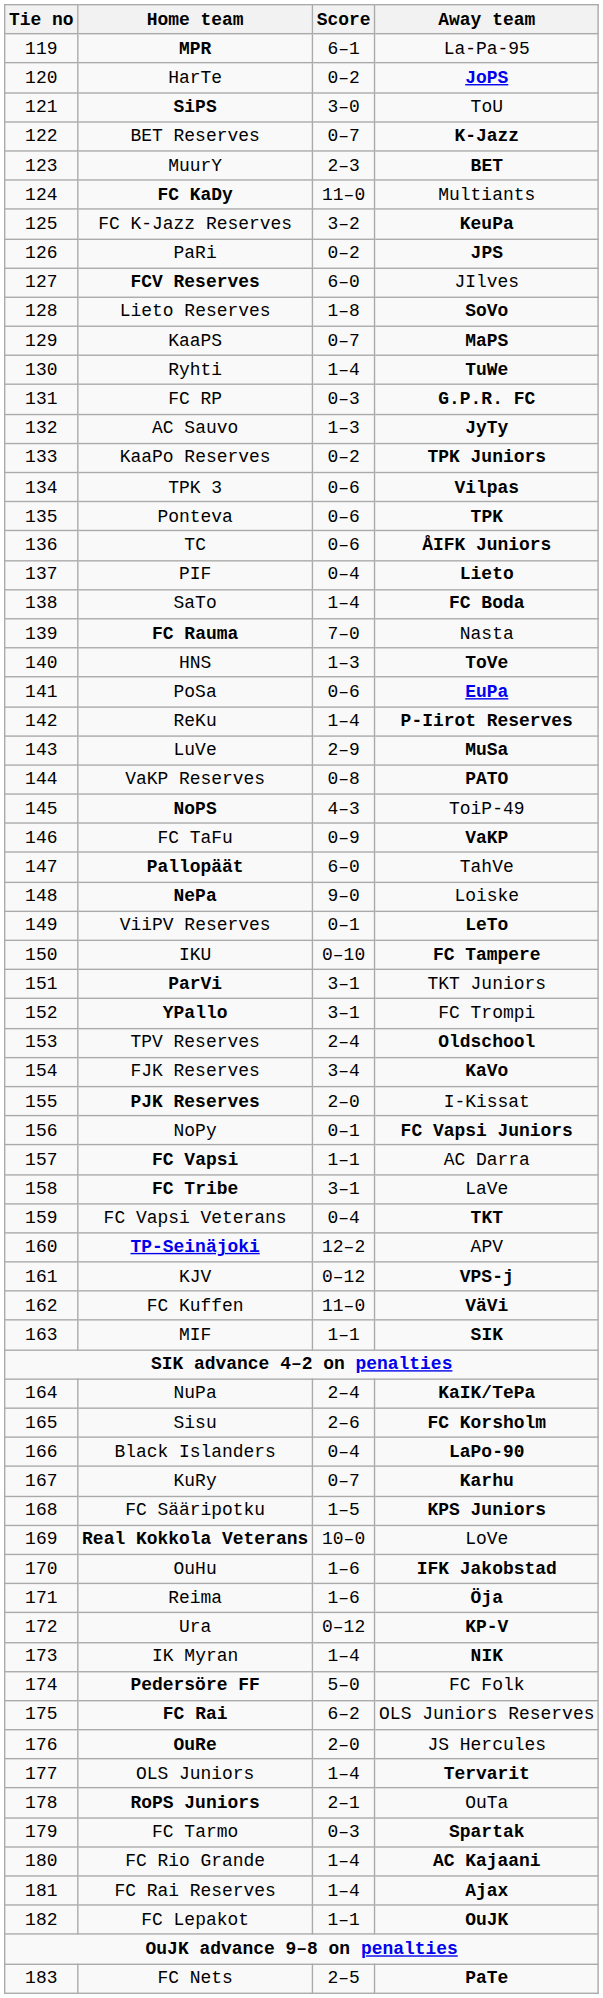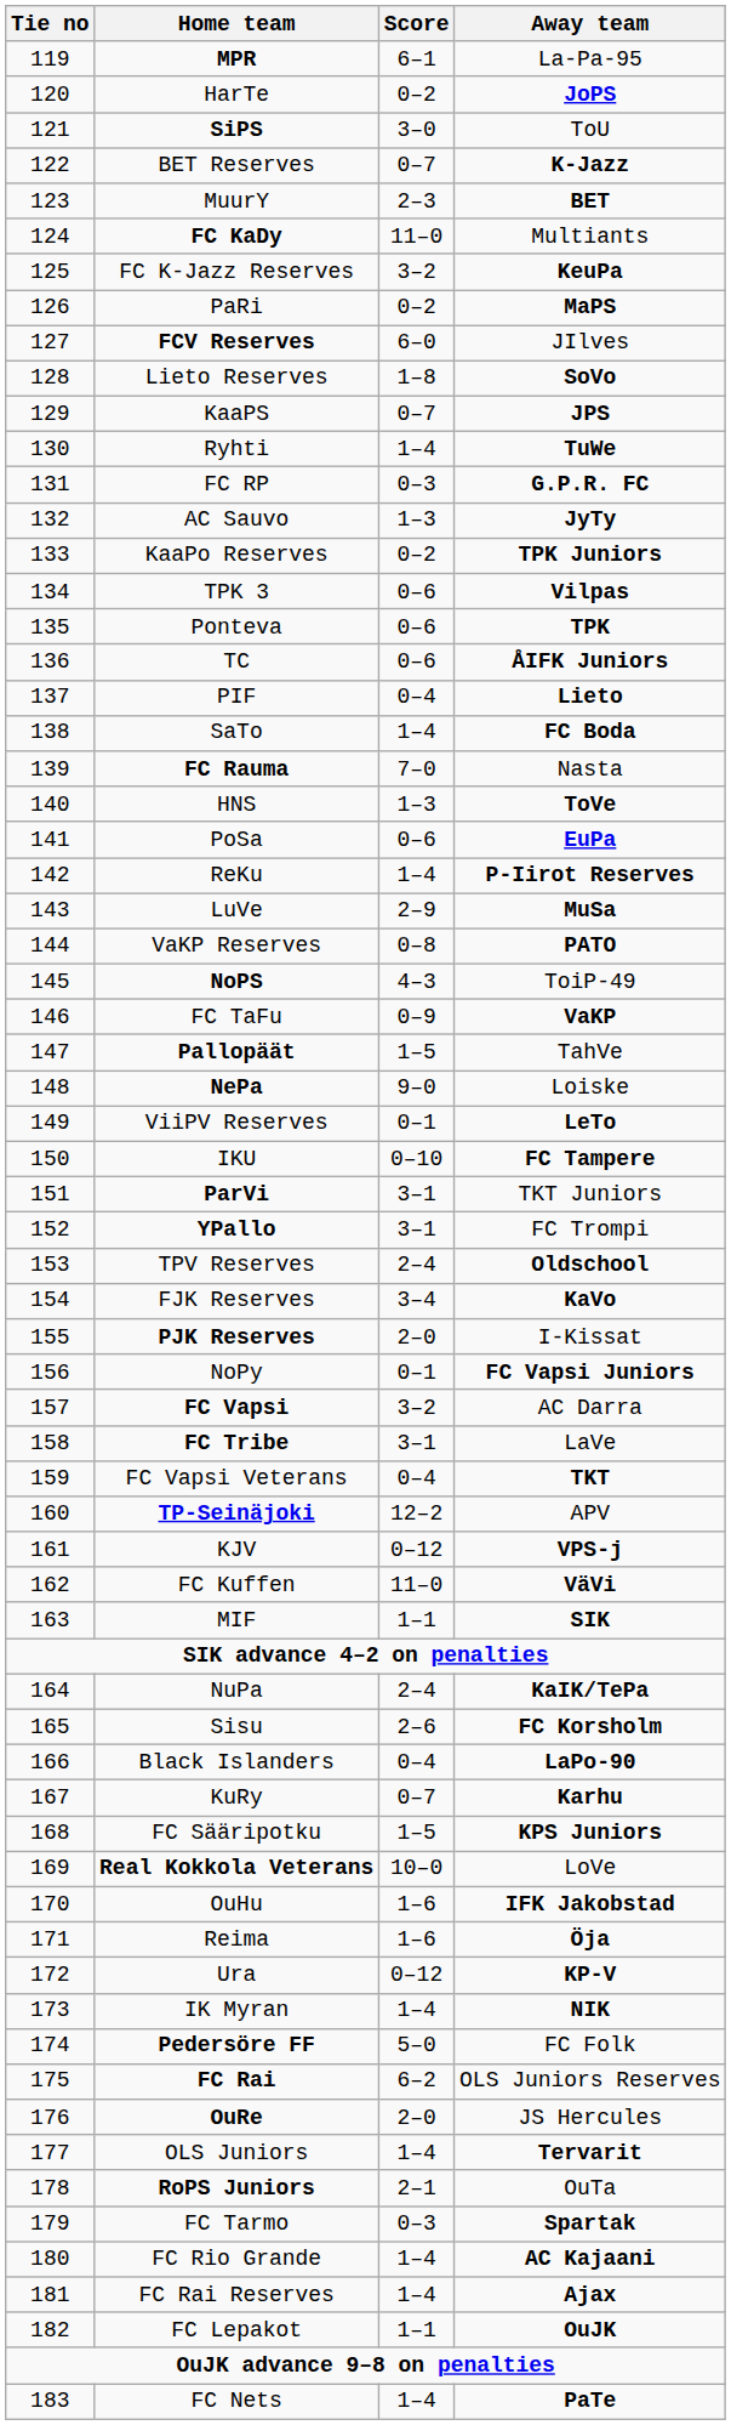 <table class="wikitable" style="text-align: center">
 <tr>
 <th>Tie no</th>
 <th>Home team</th>
 <th>Score</th>
 <th>Away team</th>
 </tr>
 <tr>
 <td>119</td>
 <td><strong>MPR</strong></td>
 <td>6–1</td>
 <td>La-Pa-95</td>
 </tr>
 <tr>
 <td>120</td>
 <td>HarTe</td>
 <td>0–2</td>
 <td><strong><a href='#'>JoPS</a></strong></td>
 </tr>
 <tr>
 <td>121</td>
 <td><strong>SiPS</strong></td>
 <td>3–0</td>
 <td>ToU</td>
 </tr>
 <tr>
 <td>122</td>
 <td>BET Reserves</td>
 <td>0–7</td>
 <td><strong>K-Jazz</strong></td>
 </tr>
 <tr>
 <td>123</td>
 <td>MuurY</td>
 <td>2–3</td>
 <td><strong>BET</strong></td>
 </tr>
 <tr>
 <td>124</td>
 <td><strong>FC KaDy</strong></td>
 <td>11–0</td>
 <td>Multiants</td>
 </tr>
 <tr>
 <td>125</td>
 <td>FC K-Jazz Reserves</td>
 <td>3–2</td>
 <td><strong>KeuPa</strong></td>
 </tr>
 <tr>
 <td>126</td>
 <td>PaRi</td>
 <td>0–2</td>
-<td><strong>JPS</strong></td>
+<td><strong>MaPS</strong></td>
 </tr>
 <tr>
 <td>127</td>
 <td><strong>FCV Reserves</strong></td>
 <td>6–0</td>
 <td>JIlves</td>
 </tr>
 <tr>
 <td>128</td>
 <td>Lieto Reserves</td>
 <td>1–8</td>
 <td><strong>SoVo</strong></td>
 </tr>
 <tr>
 <td>129</td>
 <td>KaaPS</td>
 <td>0–7</td>
-<td><strong>MaPS</strong></td>
+<td><strong>JPS</strong></td>
 </tr>
 <tr>
 <td>130</td>
 <td>Ryhti</td>
 <td>1–4</td>
 <td><strong>TuWe</strong></td>
 </tr>
 <tr>
 <td>131</td>
 <td>FC RP</td>
 <td>0–3</td>
 <td><strong>G.P.R. FC</strong></td>
 </tr>
 <tr>
 <td>132</td>
 <td>AC Sauvo</td>
 <td>1–3</td>
 <td><strong>JyTy</strong></td>
 </tr>
 <tr>
 <td>133</td>
 <td>KaaPo Reserves</td>
 <td>0–2</td>
 <td><strong>TPK Juniors</strong></td>
 </tr>
 <tr>
 <td>134</td>
 <td>TPK 3</td>
 <td>0–6</td>
 <td><strong>Vilpas</strong></td>
 </tr>
 <tr>
 <td>135</td>
 <td>Ponteva</td>
 <td>0–6</td>
 <td><strong>TPK</strong></td>
 </tr>
 <tr>
 <td>136</td>
 <td>TC</td>
 <td>0–6</td>
 <td><strong>ÅIFK Juniors</strong></td>
 </tr>
 <tr>
 <td>137</td>
 <td>PIF</td>
 <td>0–4</td>
 <td><strong>Lieto</strong></td>
 </tr>
 <tr>
 <td>138</td>
 <td>SaTo</td>
 <td>1–4</td>
 <td><strong>FC Boda</strong></td>
 </tr>
 <tr>
 <td>139</td>
 <td><strong>FC Rauma</strong></td>
 <td>7–0</td>
 <td>Nasta</td>
 </tr>
 <tr>
 <td>140</td>
 <td>HNS</td>
 <td>1–3</td>
 <td><strong>ToVe</strong></td>
 </tr>
 <tr>
 <td>141</td>
 <td>PoSa</td>
 <td>0–6</td>
 <td><strong><a href='#'>EuPa</a></strong></td>
 </tr>
 <tr>
 <td>142</td>
 <td>ReKu</td>
 <td>1–4</td>
 <td><strong>P-Iirot Reserves</strong></td>
 </tr>
 <tr>
 <td>143</td>
 <td>LuVe</td>
 <td>2–9</td>
 <td><strong>MuSa</strong></td>
 </tr>
 <tr>
 <td>144</td>
 <td>VaKP Reserves</td>
 <td>0–8</td>
 <td><strong>PATO</strong></td>
 </tr>
 <tr>
 <td>145</td>
 <td><strong>NoPS</strong></td>
 <td>4–3</td>
 <td>ToiP-49</td>
 </tr>
 <tr>
 <td>146</td>
 <td>FC TaFu</td>
 <td>0–9</td>
 <td><strong>VaKP</strong></td>
 </tr>
 <tr>
 <td>147</td>
 <td><strong>Pallopäät</strong></td>
-<td>6–0</td>
+<td>1–5</td>
 <td>TahVe</td>
 </tr>
 <tr>
 <td>148</td>
 <td><strong>NePa</strong></td>
 <td>9–0</td>
 <td>Loiske</td>
 </tr>
 <tr>
 <td>149</td>
 <td>ViiPV Reserves</td>
 <td>0–1</td>
 <td><strong>LeTo</strong></td>
 </tr>
 <tr>
 <td>150</td>
 <td>IKU</td>
 <td>0–10</td>
 <td><strong>FC Tampere</strong></td>
 </tr>
 <tr>
 <td>151</td>
 <td><strong>ParVi</strong></td>
 <td>3–1 </td>
 <td>TKT Juniors</td>
 </tr>
 <tr>
 <td>152</td>
 <td><strong>YPallo</strong></td>
 <td>3–1</td>
 <td>FC Trompi</td>
 </tr>
 <tr>
 <td>153</td>
 <td>TPV Reserves</td>
 <td>2–4</td>
 <td><strong>Oldschool</strong></td>
 </tr>
 <tr>
 <td>154</td>
 <td>FJK Reserves</td>
 <td>3–4 </td>
 <td><strong>KaVo</strong></td>
 </tr>
 <tr>
 <td>155</td>
 <td><strong>PJK Reserves</strong></td>
 <td>2–0</td>
 <td>I-Kissat</td>
 </tr>
 <tr>
 <td>156</td>
 <td>NoPy</td>
 <td>0–1</td>
 <td><strong>FC Vapsi Juniors</strong></td>
 </tr>
 <tr>
 <td>157</td>
 <td><strong>FC Vapsi</strong></td>
-<td>1–1 </td>
+<td>3–2</td>
 <td>AC Darra</td>
 </tr>
 <tr>
 <td>158</td>
 <td><strong>FC Tribe</strong></td>
 <td>3–1</td>
 <td>LaVe</td>
 </tr>
 <tr>
 <td>159</td>
 <td>FC Vapsi Veterans</td>
 <td>0–4</td>
 <td><strong>TKT</strong></td>
 </tr>
 <tr>
 <td>160</td>
 <td><strong><a href='#'>TP-Seinäjoki</a></strong></td>
 <td>12–2</td>
 <td>APV</td>
 </tr>
 <tr>
 <td>161</td>
 <td>KJV</td>
 <td>0–12</td>
 <td><strong>VPS-j</strong></td>
 </tr>
 <tr>
 <td>162</td>
 <td>FC Kuffen</td>
 <td>11–0</td>
 <td><strong>VäVi</strong></td>
 </tr>
 <tr>
 <td>163</td>
 <td>MIF</td>
 <td>1–1 </td>
 <td><strong>SIK</strong></td>
 </tr>
 <tr>
 <td colspan=4><strong>SIK advance 4–2 on <a href='#'>penalties</a></strong></td>
 </tr>
 <tr>
 <td>164</td>
 <td>NuPa</td>
 <td>2–4</td>
 <td><strong>KaIK/TePa</strong></td>
 </tr>
 <tr>
 <td>165</td>
 <td>Sisu</td>
 <td>2–6</td>
 <td><strong>FC Korsholm</strong></td>
 </tr>
 <tr>
 <td>166</td>
 <td>Black Islanders</td>
 <td>0–4</td>
 <td><strong>LaPo-90</strong></td>
 </tr>
 <tr>
 <td>167</td>
 <td>KuRy</td>
 <td>0–7</td>
 <td><strong>Karhu</strong></td>
 </tr>
 <tr>
 <td>168</td>
 <td>FC Sääripotku</td>
 <td>1–5</td>
 <td><strong>KPS Juniors</strong></td>
 </tr>
 <tr>
 <td>169</td>
 <td><strong>Real Kokkola Veterans</strong></td>
 <td>10–0</td>
 <td>LoVe</td>
 </tr>
 <tr>
 <td>170</td>
 <td>OuHu</td>
 <td>1–6</td>
 <td><strong>IFK Jakobstad</strong></td>
 </tr>
 <tr>
 <td>171</td>
 <td>Reima</td>
 <td>1–6</td>
 <td><strong>Öja</strong></td>
 </tr>
 <tr>
 <td>172</td>
 <td>Ura</td>
 <td>0–12</td>
 <td><strong>KP-V</strong></td>
 </tr>
 <tr>
 <td>173</td>
 <td>IK Myran</td>
 <td>1–4</td>
 <td><strong>NIK</strong></td>
 </tr>
 <tr>
 <td>174</td>
 <td><strong>Pedersöre FF</strong></td>
 <td>5–0</td>
 <td>FC Folk</td>
 </tr>
 <tr>
 <td>175</td>
 <td><strong>FC Rai</strong></td>
 <td>6–2</td>
 <td>OLS Juniors Reserves</td>
 </tr>
 <tr>
 <td>176</td>
 <td><strong>OuRe</strong></td>
 <td>2–0</td>
 <td>JS Hercules</td>
 </tr>
 <tr>
 <td>177</td>
 <td>OLS Juniors</td>
 <td>1–4</td>
 <td><strong>Tervarit</strong></td>
 </tr>
 <tr>
 <td>178</td>
 <td><strong>RoPS Juniors</strong></td>
 <td>2–1</td>
 <td>OuTa</td>
 </tr>
 <tr>
 <td>179</td>
 <td>FC Tarmo</td>
 <td>0–3</td>
 <td><strong>Spartak</strong></td>
 </tr>
 <tr>
 <td>180</td>
 <td>FC Rio Grande</td>
 <td>1–4</td>
 <td><strong>AC Kajaani</strong></td>
 </tr>
 <tr>
 <td>181</td>
 <td>FC Rai Reserves</td>
 <td>1–4</td>
 <td><strong>Ajax</strong></td>
 </tr>
 <tr>
 <td>182</td>
 <td>FC Lepakot</td>
 <td>1–1 </td>
 <td><strong>OuJK</strong></td>
 </tr>
 <tr>
 <td colspan=4><strong>OuJK advance 9–8 on <a href='#'>penalties</a></strong></td>
 </tr>
 <tr>
 <td>183</td>
 <td>FC Nets</td>
-<td>2–5</td>
+<td>1–4</td>
 <td><strong>PaTe</strong></td>
 </tr>
 </table>
